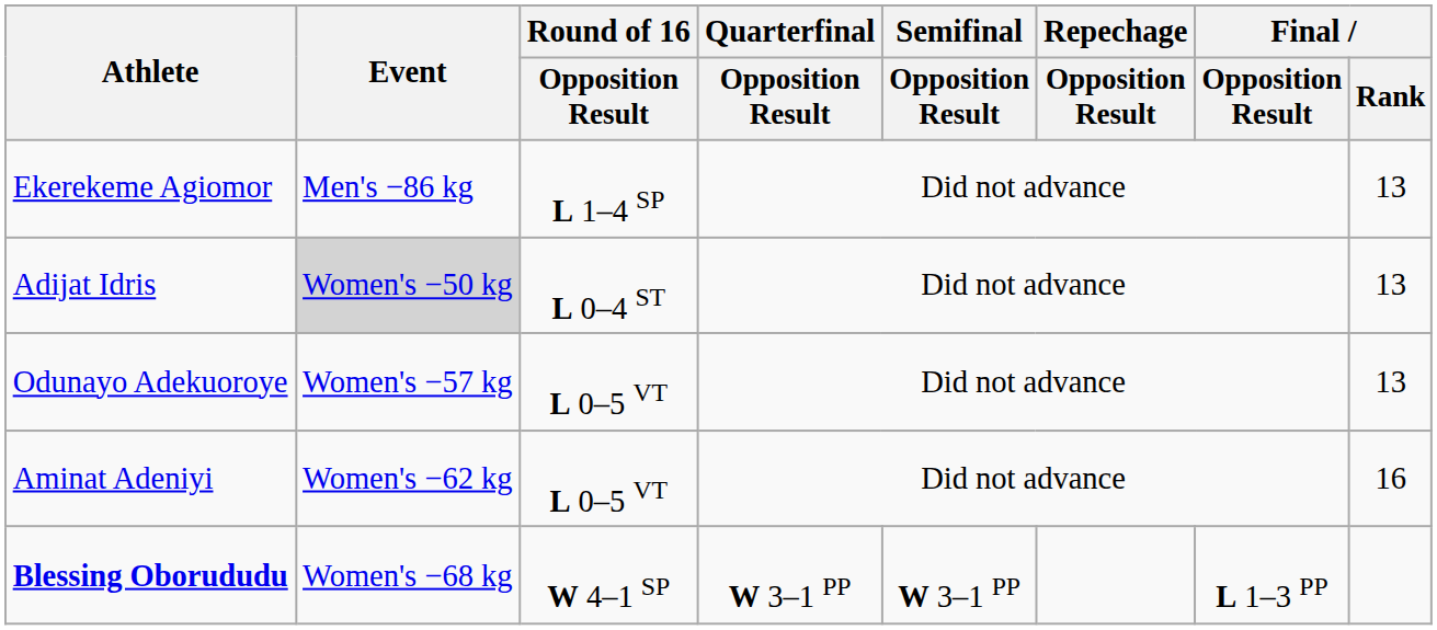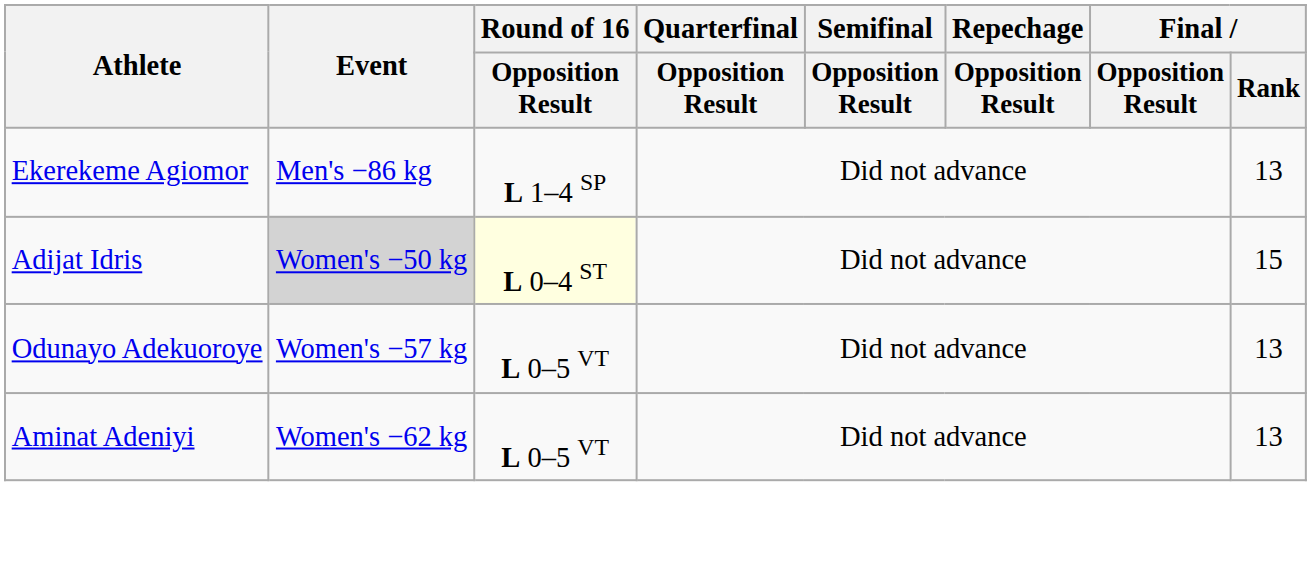 <table class="wikitable" style="font-size:90%">
 <tr>
 <th rowspan=2>Athlete</th>
 <th rowspan=2>Event</th>
 <th>Round of 16</th>
 <th>Quarterfinal</th>
 <th>Semifinal</th>
 <th>Repechage</th>
 <th colspan=2>Final / </th>
 </tr>
 <tr style="font-size: 95%">
 <th>Opposition<br>Result</th>
 <th>Opposition<br>Result</th>
 <th>Opposition<br>Result</th>
 <th>Opposition<br>Result</th>
 <th>Opposition<br>Result</th>
 <th>Rank</th>
 </tr>
 <tr align=center>
 <td align=left><a href='#'>Ekerekeme Agiomor</a></td>
 <td align=left><a href='#'>Men's −86 kg</a></td>
 <td><br><strong>L</strong> 1–4 <sup>SP</sup></td>
 <td colspan="4">Did not advance</td>
 <td>13</td>
 </tr>
 <tr align=center>
 <td align=left><a href='#'>Adijat Idris</a></td>
 <td align=left style="background: lightgrey;"><a href='#'>Women's −50 kg</a></td>
-<td><br><strong>L</strong> 0–4 <sup>ST</sup></td>
+<td style="background: lightyellow;"><br><strong>L</strong> 0–4 <sup>ST</sup></td>
 <td colspan="4">Did not advance</td>
-<td>13</td>
+<td>15</td>
 </tr>
 <tr align=center>
 <td align=left><a href='#'>Odunayo Adekuoroye</a></td>
 <td align=left><a href='#'>Women's −57 kg</a></td>
 <td><br><strong>L</strong> 0–5 <sup>VT</sup></td>
 <td colspan="4">Did not advance</td>
 <td>13</td>
 </tr>
 <tr align=center>
 <td align=left><a href='#'>Aminat Adeniyi</a></td>
 <td align=left><a href='#'>Women's −62 kg</a></td>
 <td><br><strong>L</strong> 0–5 <sup>VT</sup></td>
 <td colspan="4">Did not advance</td>
-<td>16</td>
-</tr>
-<tr align=center>
-<td align=left><strong><a href='#'>Blessing Oborududu</a></strong></td>
-<td align=left><a href='#'>Women's −68 kg</a></td>
-<td><br><strong>W</strong> 4–1 <sup>SP</sup></td>
-<td><br><strong>W</strong> 3–1 <sup>PP</sup></td>
-<td><br><strong>W</strong> 3–1 <sup>PP</sup></td>
-<td></td>
-<td><br><strong>L</strong> 1–3 <sup>PP</sup></td>
-<td></td>
+<td>13</td>
 </tr>
 </table>
